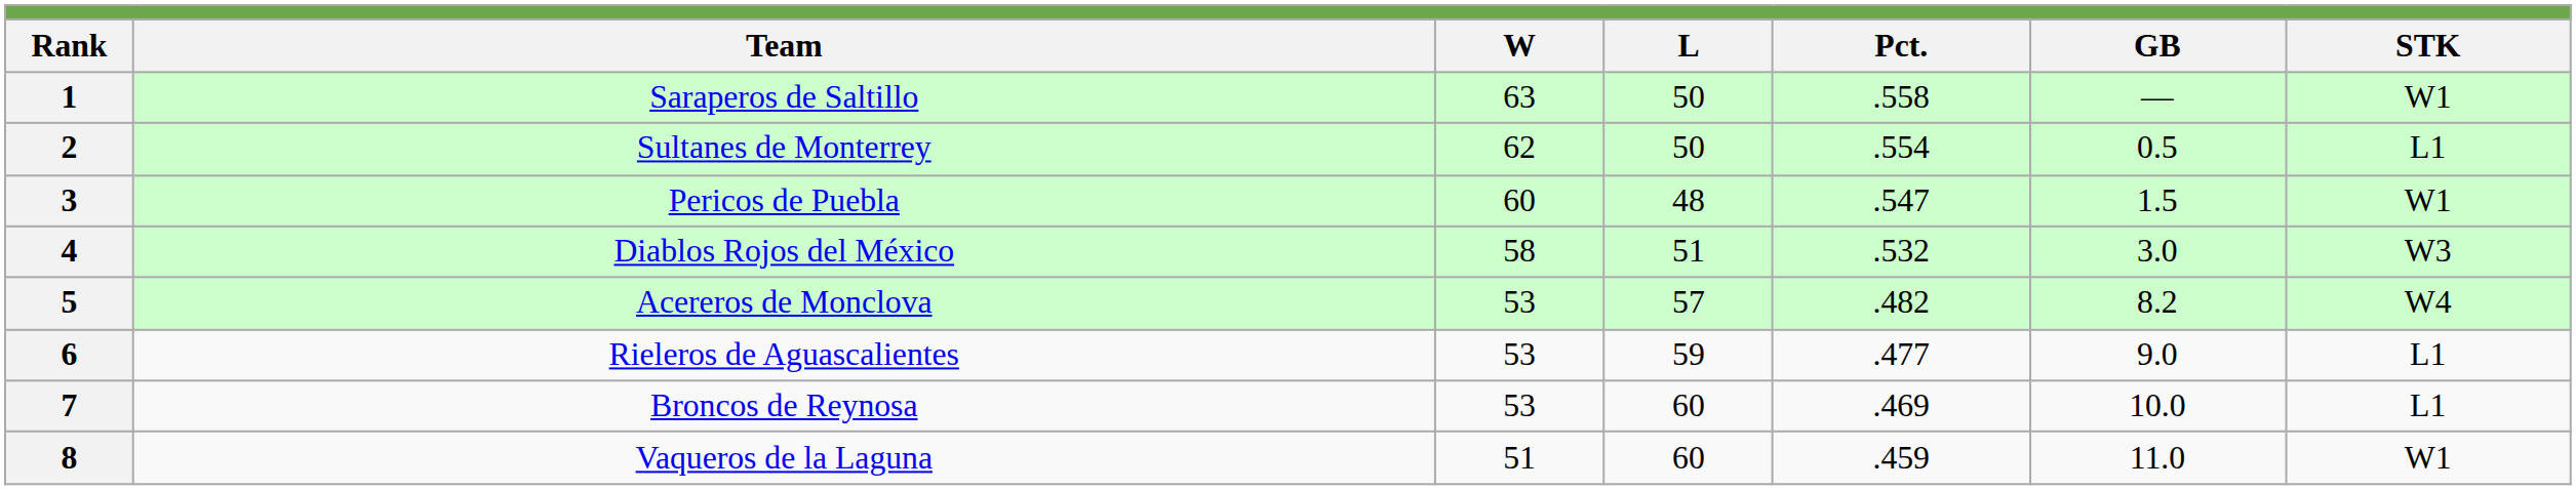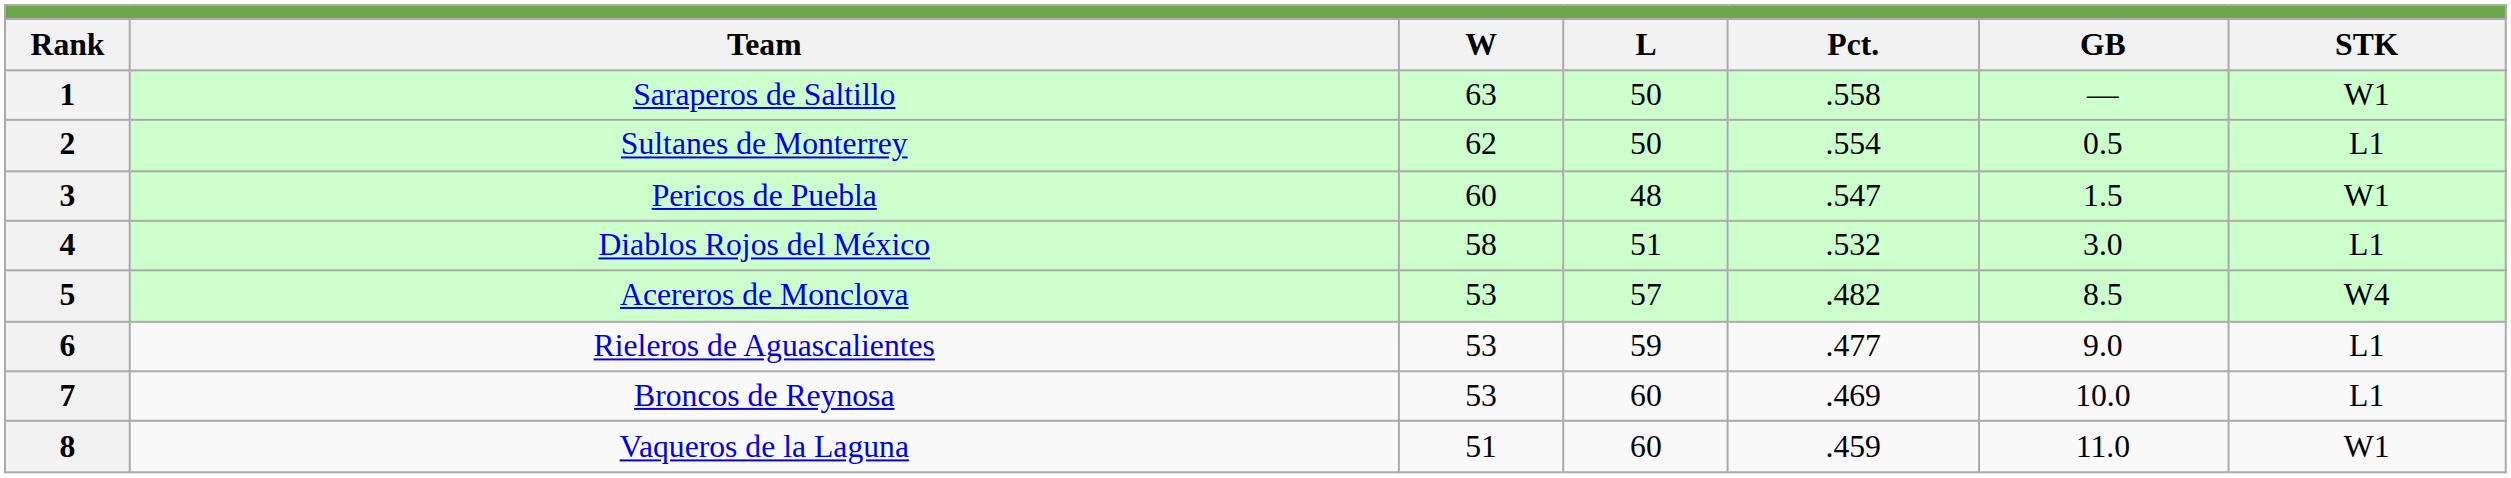 <table class="wikitable plainrowheaders" width="100%" style="text-align:center;">
 <tr>
 <th style="background:#6DA74B;" colspan="7"></th>
 </tr>
 <tr>
 <th scope="col" width="5%">Rank</th>
 <th>Team</th>
 <th>W</th>
 <th>L</th>
 <th>Pct.</th>
 <th>GB</th>
 <th>STK</th>
 </tr>
 <tr style="background-color:#ccffcc;">
 <th>1</th>
 <td><a href='#'>Saraperos de Saltillo</a></td>
 <td>63</td>
 <td>50</td>
 <td>.558</td>
 <td>—</td>
 <td>W1</td>
 </tr>
 <tr style="background-color:#ccffcc;">
 <th>2</th>
 <td><a href='#'>Sultanes de Monterrey</a></td>
 <td>62</td>
 <td>50</td>
 <td>.554</td>
 <td>0.5</td>
 <td>L1</td>
 </tr>
 <tr style="background-color:#ccffcc;">
 <th>3</th>
 <td><a href='#'>Pericos de Puebla</a></td>
 <td>60</td>
 <td>48</td>
 <td>.547</td>
 <td>1.5</td>
 <td>W1</td>
 </tr>
 <tr style="background-color:#ccffcc;">
 <th>4</th>
 <td><a href='#'>Diablos Rojos del México</a></td>
 <td>58</td>
 <td>51</td>
 <td>.532</td>
 <td>3.0</td>
-<td>W3</td>
+<td>L1</td>
 </tr>
 <tr style="background-color:#ccffcc;">
 <th>5</th>
 <td><a href='#'>Acereros de Monclova</a></td>
 <td>53</td>
 <td>57</td>
 <td>.482</td>
-<td>8.2</td>
+<td>8.5</td>
 <td>W4</td>
 </tr>
 <tr>
 <th>6</th>
 <td><a href='#'>Rieleros de Aguascalientes</a></td>
 <td>53</td>
 <td>59</td>
 <td>.477</td>
 <td>9.0</td>
 <td>L1</td>
 </tr>
 <tr>
 <th>7</th>
 <td><a href='#'>Broncos de Reynosa</a></td>
 <td>53</td>
 <td>60</td>
 <td>.469</td>
 <td>10.0</td>
 <td>L1</td>
 </tr>
 <tr>
 <th>8</th>
 <td><a href='#'>Vaqueros de la Laguna</a></td>
 <td>51</td>
 <td>60</td>
 <td>.459</td>
 <td>11.0</td>
 <td>W1</td>
 </tr>
 </table>
